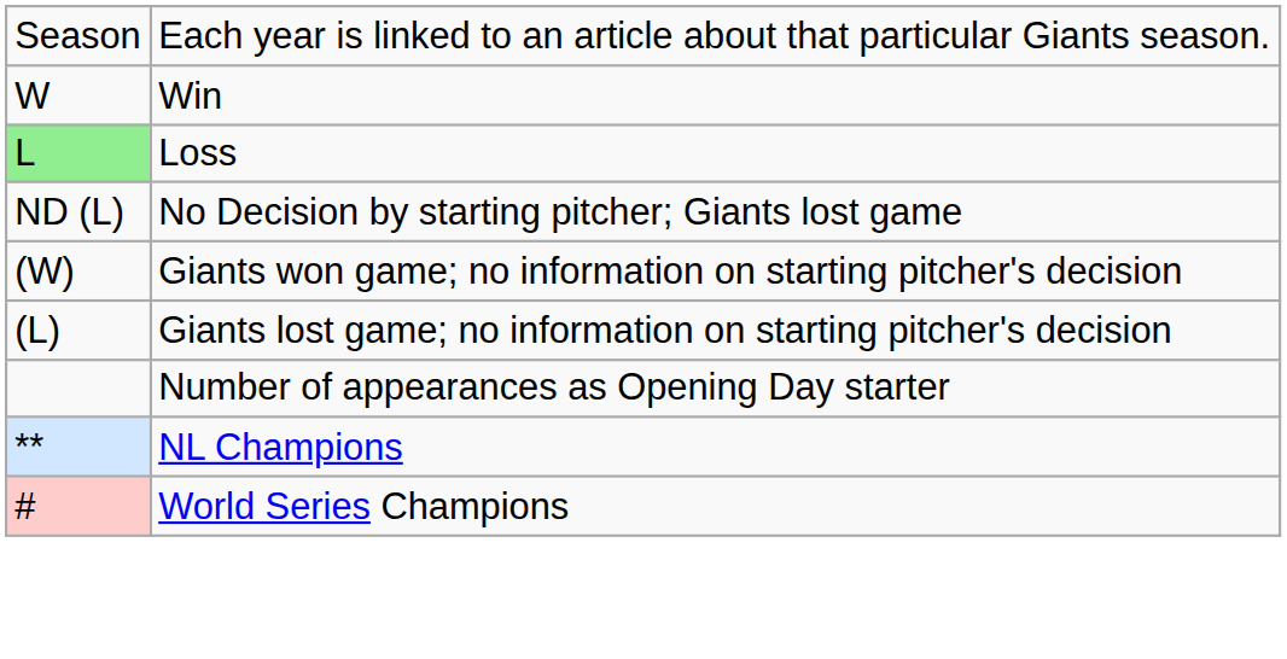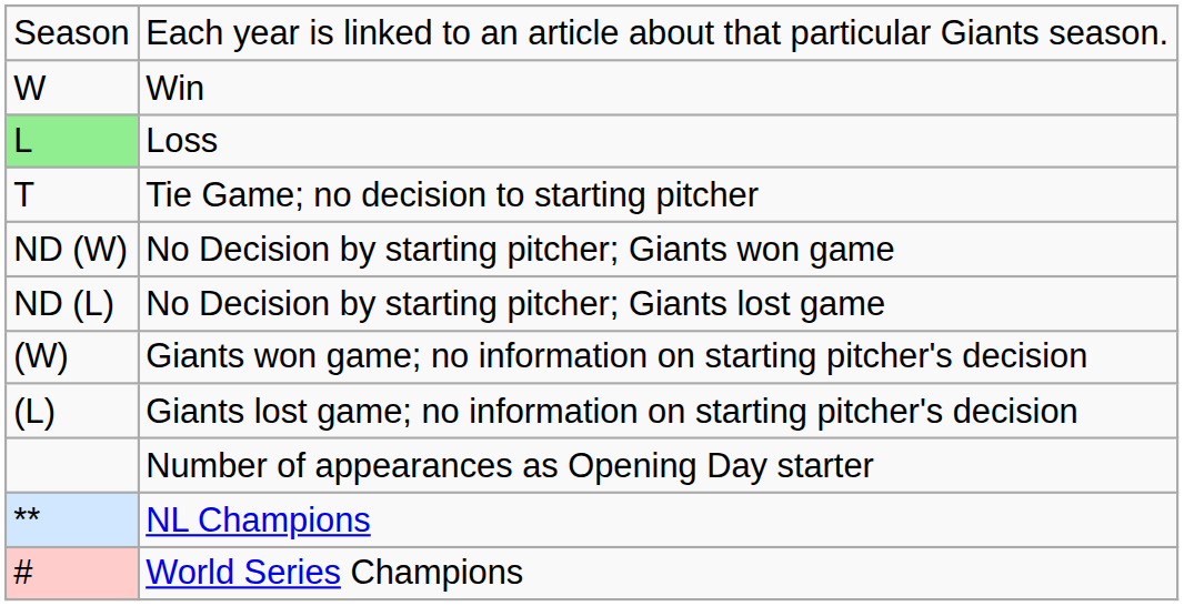 <table class="wikitable" style="font-size:90%;">
 <tr>
 <td>Season</td>
 <td>Each year is linked to an article about that particular Giants season.</td>
 </tr>
 <tr>
 <td>W</td>
 <td>Win</td>
 </tr>
 <tr>
 <td style="background: lightgreen;">L</td>
 <td>Loss</td>
+</tr>
+<tr>
+<td>T</td>
+<td>Tie Game; no decision to starting pitcher</td>
+</tr>
+<tr>
+<td>ND (W)</td>
+<td>No Decision by starting pitcher; Giants won game</td>
 </tr>
 <tr>
 <td>ND (L)</td>
 <td>No Decision by starting pitcher; Giants lost game</td>
 </tr>
 <tr>
 <td>(W)</td>
 <td>Giants won game; no information on starting pitcher's decision</td>
 </tr>
 <tr>
 <td>(L)</td>
 <td>Giants lost game; no information on starting pitcher's decision</td>
 </tr>
 <tr>
 <td></td>
 <td>Number of appearances as Opening Day starter</td>
 </tr>
 <tr>
 <td style="background-color: #D0E7FF">**</td>
 <td><a href='#'>NL Champions</a></td>
 </tr>
 <tr>
 <td style="background-color: #FFCCCC">#</td>
 <td><a href='#'>World Series</a> Champions</td>
 </tr>
 </table>
